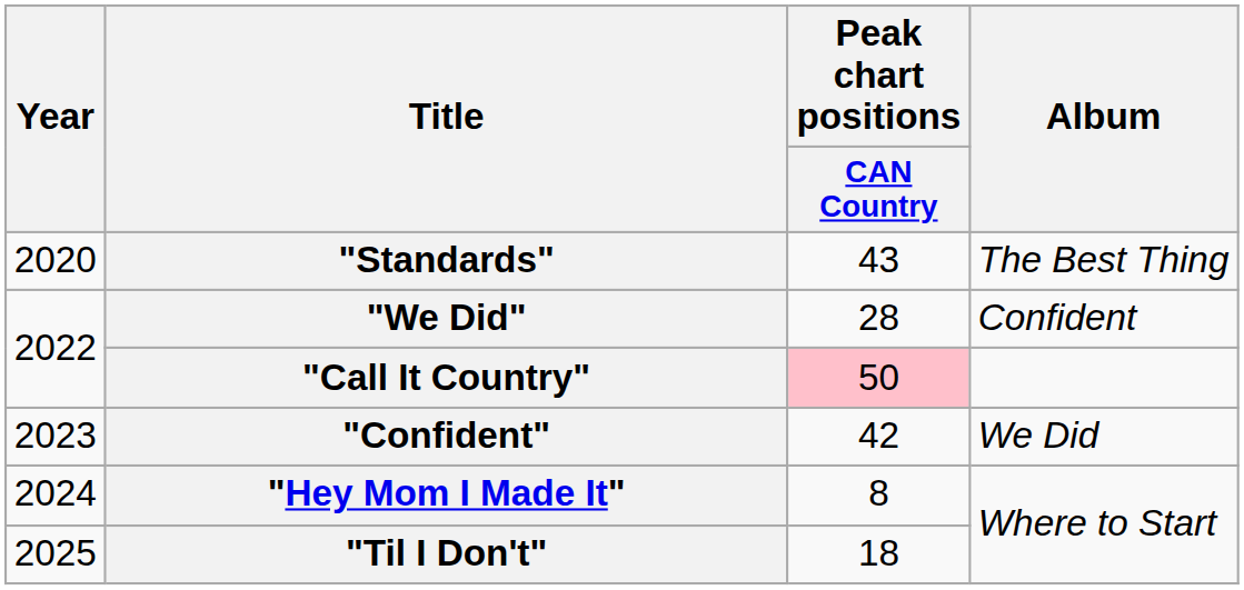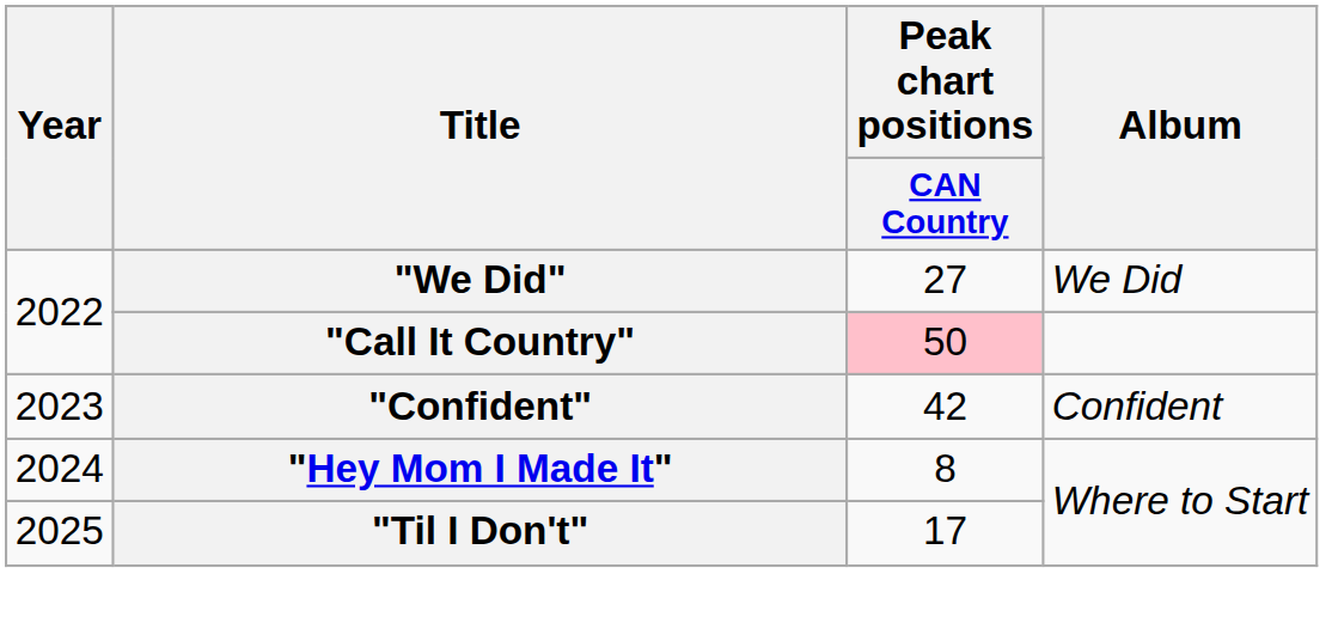 <table class="wikitable plainrowheaders" style="text-align:center;">
 <tr>
 <th scope="col" rowspan="2">Year</th>
 <th scope="col" rowspan="2" style="width:18em;">Title</th>
 <th scope="col" colspan="1">Peak chart positions</th>
 <th scope="col" rowspan="2">Album</th>
 </tr>
 <tr style="font-size:smaller;">
 <th scope="col" style="width:4em;"><a href='#'>CAN Country</a><br></th>
 </tr>
 <tr>
-<td>2020</td>
-<th scope="row">"Standards"</th>
-<td>43</td>
-<td align="left"><em>The Best Thing</em></td>
-</tr>
-<tr>
 <td rowspan="2">2022</td>
 <th scope="row">"We Did"</th>
-<td>28</td>
-<td align="left"><em>Confident</em></td>
+<td>27</td>
+<td align="left"><em>We Did</em></td>
 </tr>
 <tr>
 <th scope="row">"Call It Country"<br></th>
 <td style="background: pink;">50</td>
 <td></td>
 </tr>
 <tr>
 <td>2023</td>
 <th scope="row">"Confident"<br></th>
 <td>42</td>
-<td align="left"><em>We Did</em></td>
+<td align="left"><em>Confident</em></td>
 </tr>
 <tr>
 <td>2024</td>
 <th scope="row">"<a href='#'>Hey Mom I Made It</a>"</th>
 <td>8</td>
 <td align="left" rowspan="2"><em>Where to Start</em></td>
 </tr>
 <tr>
 <td>2025</td>
 <th scope="row">"Til I Don't"</th>
-<td>18</td>
+<td>17</td>
 </tr>
 </table>
